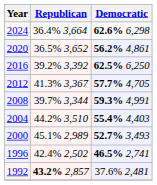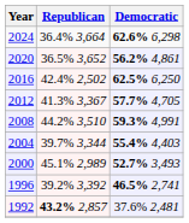 <table class="wikitable" style="font-size: 95%;">
 <tr>
 <th>Year</th>
 <th><a href='#'>Republican</a></th>
 <th><a href='#'>Democratic</a></th>
 </tr>
 <tr>
 <td><a href='#'>2024</a></td>
 <td>36.4% <em>3,664</em></td>
 <td><strong>62.6%</strong> <em>6,298</em></td>
 </tr>
 <tr>
 <td align="center" bgcolor="#f0f0ff"><a href='#'>2020</a></td>
 <td align="center" bgcolor="#fff3f3">36.5% <em>3,652</em></td>
 <td align="center" bgcolor="#f0f0ff"><strong>56.2%</strong> <em>4,861</em></td>
 </tr>
 <tr>
 <td align="center" bgcolor="#f0f0ff"><a href='#'>2016</a></td>
-<td align="center" bgcolor="#fff3f3">39.2% <em>3,392</em></td>
+<td align="center" bgcolor="#fff3f3">42.4% <em>2,502</em></td>
 <td align="center" bgcolor="#f0f0ff"><strong>62.5%</strong> <em>6,250</em></td>
 </tr>
 <tr>
 <td align="center" bgcolor="#f0f0ff"><a href='#'>2012</a></td>
 <td align="center" bgcolor="#fff3f3">41.3% <em>3,367</em></td>
 <td align="center" bgcolor="#f0f0ff"><strong>57.7%</strong> <em>4,705</em></td>
 </tr>
 <tr>
 <td align="center" bgcolor="#f0f0ff"><a href='#'>2008</a></td>
-<td align="center" bgcolor="#fff3f3">39.7% <em>3,344</em></td>
+<td align="center" bgcolor="#fff3f3">44.2% <em>3,510</em></td>
 <td align="center" bgcolor="#f0f0ff"><strong>59.3%</strong> <em>4,991</em></td>
 </tr>
 <tr>
 <td align="center" bgcolor="#f0f0ff"><a href='#'>2004</a></td>
-<td align="center" bgcolor="#fff3f3">44.2% <em>3,510</em></td>
+<td align="center" bgcolor="#fff3f3">39.7% <em>3,344</em></td>
 <td align="center" bgcolor="#f0f0ff"><strong>55.4%</strong> <em>4,403</em></td>
 </tr>
 <tr>
 <td align="center" bgcolor="#f0f0ff"><a href='#'>2000</a></td>
 <td align="center" bgcolor="#fff3f3">45.1% <em>2,989</em></td>
 <td align="center" bgcolor="#f0f0ff"><strong>52.7%</strong> <em>3,493</em></td>
 </tr>
 <tr>
 <td align="center" bgcolor="#f0f0ff"><a href='#'>1996</a></td>
-<td align="center" bgcolor="#fff3f3">42.4% <em>2,502</em></td>
+<td align="center" bgcolor="#fff3f3">39.2% <em>3,392</em></td>
 <td align="center" bgcolor="#f0f0ff"><strong>46.5%</strong> <em>2,741</em></td>
 </tr>
 <tr>
 <td align="center" bgcolor="#fff3f3"><a href='#'>1992</a></td>
 <td align="center" bgcolor="#fff3f3"><strong>43.2%</strong> <em>2,857</em></td>
 <td align="center" bgcolor="#f0f0ff">37.6% <em>2,481</em></td>
 </tr>
 <tr>
 </tr>
 </table>
